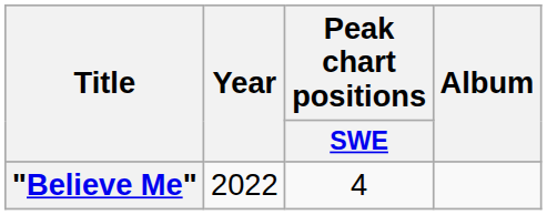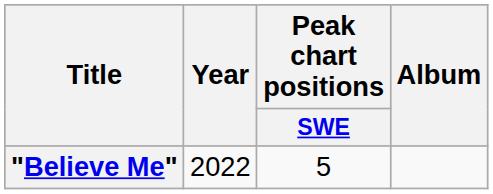 <table class="wikitable plainrowheaders" style="text-align:center;">
 <tr>
 <th scope="col" rowspan="2">Title</th>
 <th scope="col" rowspan="2">Year</th>
 <th scope="col" colspan="1">Peak chart positions</th>
 <th scope="col" rowspan="2">Album</th>
 </tr>
 <tr>
 <th scope="col" style="width:3em;font-size:85%;"><a href='#'>SWE</a><br></th>
 </tr>
 <tr>
 <th scope="row">"<a href='#'>Believe Me</a>"</th>
 <td>2022</td>
-<td>4</td>
+<td>5</td>
 <td></td>
 </tr>
 </table>
